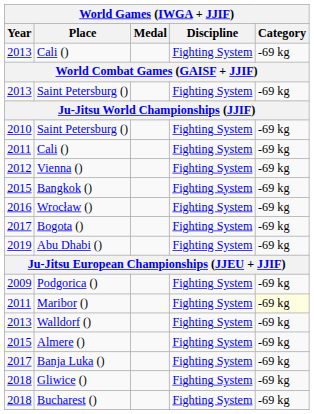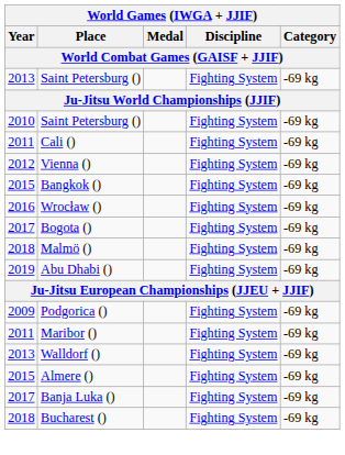 <table class="wikitable">
 <tr>
 <th colspan=5><a href='#'>World Games</a> (<a href='#'>IWGA</a> + <a href='#'>JJIF</a>)</th>
 </tr>
 <tr>
 <th>Year</th>
 <th>Place</th>
 <th>Medal</th>
 <th>Discipline</th>
 <th>Category</th>
-</tr>
-<tr>
-<td><a href='#'>2013</a></td>
-<td><a href='#'>Cali</a> ()</td>
-<td></td>
-<td><a href='#'>Fighting System</a></td>
-<td>-69 kg</td>
 </tr>
 <tr>
 <th colspan=5><a href='#'>World Combat Games</a> (<a href='#'>GAISF</a> + <a href='#'>JJIF</a>)</th>
 </tr>
 <tr>
 <td><a href='#'>2013</a></td>
 <td><a href='#'>Saint Petersburg</a> ()</td>
 <td></td>
 <td><a href='#'>Fighting System</a></td>
 <td>-69 kg</td>
 </tr>
 <tr>
 <th colspan=5><a href='#'>Ju-Jitsu World Championships</a> (<a href='#'>JJIF</a>)</th>
 </tr>
 <tr>
 <td><a href='#'>2010</a></td>
 <td><a href='#'>Saint Petersburg</a> ()</td>
 <td></td>
 <td><a href='#'>Fighting System</a></td>
 <td>-69 kg</td>
 </tr>
 <tr>
 <td><a href='#'>2011</a></td>
 <td><a href='#'>Cali</a> ()</td>
 <td></td>
 <td><a href='#'>Fighting System</a></td>
 <td>-69 kg</td>
 </tr>
 <tr>
 <td><a href='#'>2012</a></td>
 <td><a href='#'>Vienna</a> ()</td>
 <td></td>
 <td><a href='#'>Fighting System</a></td>
 <td>-69 kg</td>
 </tr>
 <tr>
 <td><a href='#'>2015</a></td>
 <td><a href='#'>Bangkok</a> ()</td>
 <td></td>
 <td><a href='#'>Fighting System</a></td>
 <td>-69 kg</td>
 </tr>
 <tr>
 <td><a href='#'>2016</a></td>
 <td><a href='#'>Wrocław</a> ()</td>
 <td></td>
 <td><a href='#'>Fighting System</a></td>
 <td>-69 kg</td>
 </tr>
 <tr>
 <td><a href='#'>2017</a></td>
 <td><a href='#'>Bogota</a> ()</td>
 <td></td>
 <td><a href='#'>Fighting System</a></td>
 <td>-69 kg</td>
 </tr>
 <tr>
+<td><a href='#'>2018</a></td>
+<td><a href='#'>Malmö</a> ()</td>
+<td></td>
+<td><a href='#'>Fighting System</a></td>
+<td>-69 kg</td>
+</tr>
+<tr>
 <td><a href='#'>2019</a></td>
 <td><a href='#'>Abu Dhabi</a> ()</td>
 <td></td>
 <td><a href='#'>Fighting System</a></td>
 <td>-69 kg</td>
 </tr>
 <tr>
 <th colspan=5><a href='#'>Ju-Jitsu European Championships</a> (<a href='#'>JJEU</a> + <a href='#'>JJIF</a>)</th>
 </tr>
 <tr>
 <td><a href='#'>2009</a></td>
 <td><a href='#'>Podgorica</a> ()</td>
 <td></td>
 <td><a href='#'>Fighting System</a></td>
 <td>-69 kg</td>
 </tr>
 <tr>
 <td><a href='#'>2011</a></td>
 <td><a href='#'>Maribor</a> ()</td>
 <td></td>
 <td><a href='#'>Fighting System</a></td>
-<td style="background: lightyellow;">-69 kg</td>
+<td>-69 kg</td>
 </tr>
 <tr>
 <td><a href='#'>2013</a></td>
 <td><a href='#'>Walldorf</a> ()</td>
 <td></td>
 <td><a href='#'>Fighting System</a></td>
 <td>-69 kg</td>
 </tr>
 <tr>
 <td><a href='#'>2015</a></td>
 <td><a href='#'>Almere</a> ()</td>
 <td></td>
 <td><a href='#'>Fighting System</a></td>
 <td>-69 kg</td>
 </tr>
 <tr>
 <td><a href='#'>2017</a></td>
 <td><a href='#'>Banja Luka</a> ()</td>
 <td></td>
 <td><a href='#'>Fighting System</a></td>
 <td>-69 kg</td>
 </tr>
 <tr>
 <td><a href='#'>2018</a></td>
-<td><a href='#'>Gliwice</a> ()</td>
-<td></td>
-<td><a href='#'>Fighting System</a></td>
-<td>-69 kg</td>
-</tr>
-<tr>
-<td><a href='#'>2018</a></td>
 <td><a href='#'>Bucharest</a> ()</td>
 <td></td>
 <td><a href='#'>Fighting System</a></td>
 <td>-69 kg</td>
 </tr>
 </table>
